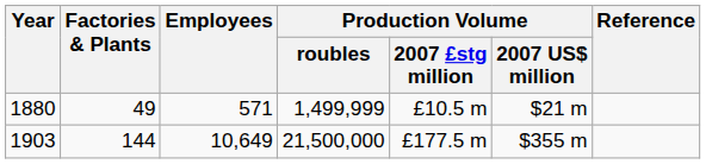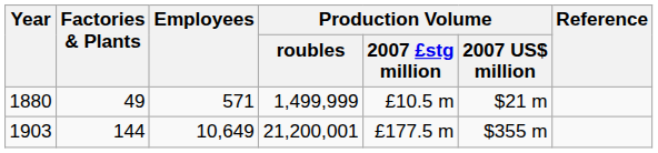 <table class="wikitable">
 <tr valign="top">
 <th style="text-align:center;" rowspan="2">Year</th>
 <th style="text-align:center;" rowspan="2">Factories<br>& Plants</th>
 <th style="text-align:center;" rowspan="2">Employees</th>
 <th style="text-align:center;" colspan="3">Production Volume</th>
 <th style="text-align:center;" rowspan="2">Reference</th>
 </tr>
 <tr valign="top">
 <th style="text-align:center;">roubles</th>
 <th style="text-align:center;">2007 <a href='#'>£stg</a> <br>million</th>
 <th style="text-align:center;">2007 US$<br>million</th>
 </tr>
 <tr>
 <td style="text-align:left;">1880</td>
 <td style="text-align:right;">49</td>
 <td style="text-align:right;">571</td>
 <td style="text-align:right;">1,499,999</td>
 <td style="text-align:right;">£10.5 m</td>
 <td style="text-align:right;">$21 m</td>
 <td></td>
 </tr>
 <tr>
 <td style="text-align:left;">1903</td>
 <td style="text-align:right;">144</td>
 <td style="text-align:right;">10,649</td>
-<td style="text-align:right;">21,500,000</td>
+<td style="text-align:right;">21,200,001</td>
 <td style="text-align:right;">£177.5 m</td>
 <td style="text-align:right;">$355 m</td>
 <td></td>
 </tr>
 </table>
